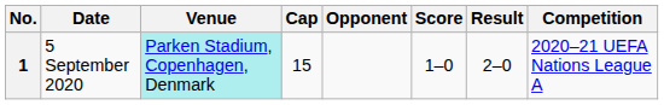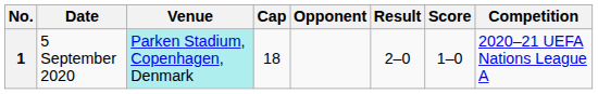 <table class="wikitable plainrowheaders">
 <tr>
 <th scope=col>No.</th>
 <th scope=col data-sort-type=date>Date</th>
 <th scope=col>Venue</th>
 <th scope=col>Cap</th>
 <th scope=col>Opponent</th>
+<th scope=col>Result</th>
 <th scope=col>Score</th>
-<th scope=col>Result</th>
 <th scope=col>Competition</th>
 </tr>
 <tr>
 <th scope=row style="text-align: center">1</th>
 <td>5 September 2020</td>
 <td style="background: paleturquoise;"><a href='#'>Parken Stadium</a>, <a href='#'>Copenhagen</a>, Denmark</td>
-<td align=center>15</td>
+<td align=center>18</td>
 <td></td>
+<td align=center>2–0</td>
 <td align=center>1–0</td>
-<td align=center>2–0</td>
 <td><a href='#'>2020–21 UEFA Nations League A</a></td>
 </tr>
 </table>
